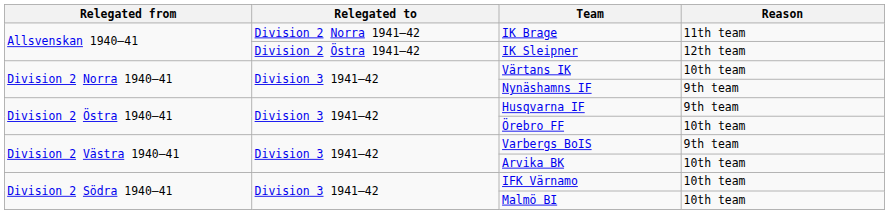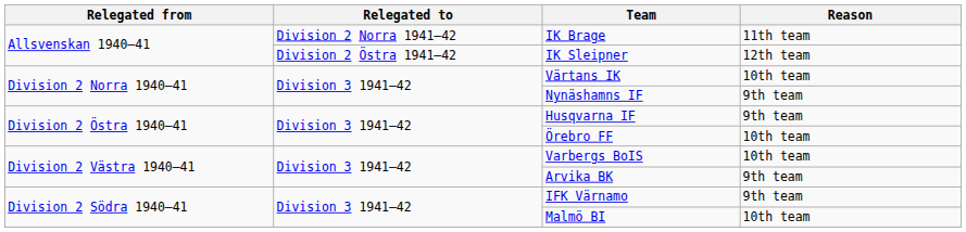 <table class="wikitable" style="text-align: left;">
 <tr>
 <th style="width: 275px;">Relegated from</th>
 <th style="width: 275px;">Relegated to</th>
 <th style="width: 200px;">Team</th>
 <th style="width: 225px;">Reason</th>
 </tr>
 <tr>
 <td rowspan=2><a href='#'>Allsvenskan</a> 1940–41</td>
 <td><a href='#'>Division 2</a> <a href='#'>Norra</a> 1941–42</td>
 <td><a href='#'>IK Brage</a></td>
 <td>11th team</td>
 </tr>
 <tr>
 <td><a href='#'>Division 2</a> <a href='#'>Östra</a> 1941–42</td>
 <td><a href='#'>IK Sleipner</a></td>
 <td>12th team</td>
 </tr>
 <tr>
 <td rowspan=2><a href='#'>Division 2</a> <a href='#'>Norra</a> 1940–41</td>
 <td rowspan=2><a href='#'>Division 3</a> 1941–42</td>
 <td><a href='#'>Värtans IK</a></td>
 <td>10th team</td>
 </tr>
 <tr>
 <td><a href='#'>Nynäshamns IF</a></td>
 <td>9th team</td>
 </tr>
 <tr>
 <td rowspan=2><a href='#'>Division 2</a> <a href='#'>Östra</a> 1940–41</td>
 <td rowspan=2><a href='#'>Division 3</a> 1941–42</td>
 <td><a href='#'>Husqvarna IF</a></td>
 <td>9th team</td>
 </tr>
 <tr>
 <td><a href='#'>Örebro FF</a></td>
 <td>10th team</td>
 </tr>
 <tr>
 <td rowspan=2><a href='#'>Division 2</a> <a href='#'>Västra</a> 1940–41</td>
 <td rowspan=2><a href='#'>Division 3</a> 1941–42</td>
 <td><a href='#'>Varbergs BoIS</a></td>
-<td>9th team</td>
+<td>10th team</td>
 </tr>
 <tr>
 <td><a href='#'>Arvika BK</a></td>
-<td>10th team</td>
+<td>9th team</td>
 </tr>
 <tr>
 <td rowspan=2><a href='#'>Division 2</a> <a href='#'>Södra</a> 1940–41</td>
 <td rowspan=2><a href='#'>Division 3</a> 1941–42</td>
 <td><a href='#'>IFK Värnamo</a></td>
-<td>10th team</td>
+<td>9th team</td>
 </tr>
 <tr>
 <td><a href='#'>Malmö BI</a></td>
 <td>10th team</td>
 </tr>
 </table>
